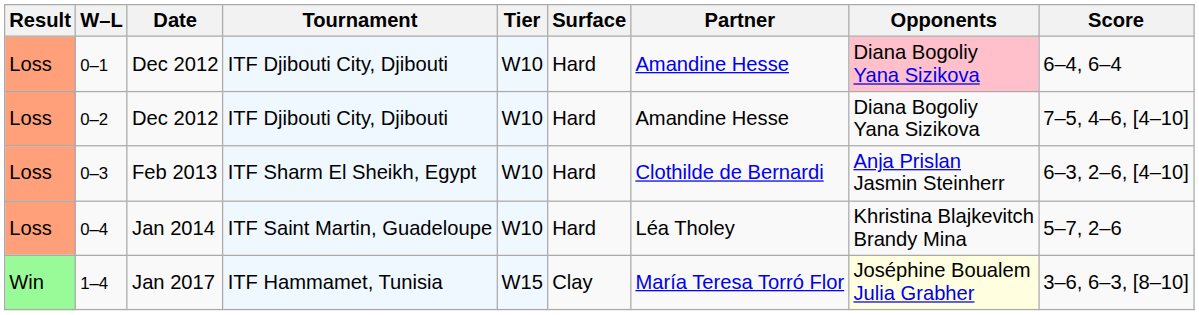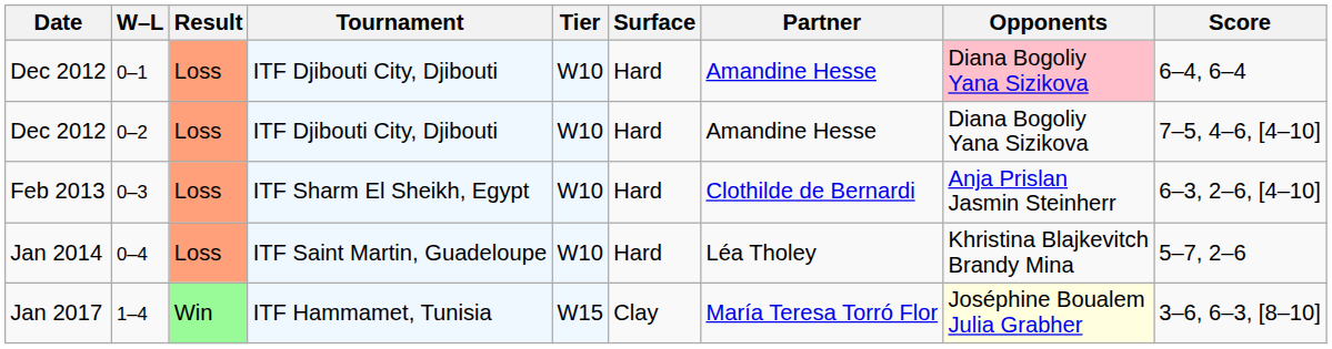 <table class="sortable wikitable">
 <tr>
+<th>Date</th>
+<th class="unsortable">W–L</th>
 <th>Result</th>
-<th class="unsortable">W–L</th>
-<th>Date</th>
 <th>Tournament</th>
 <th>Tier</th>
 <th>Surface</th>
 <th>Partner</th>
 <th>Opponents</th>
 <th class="unsortable">Score</th>
 </tr>
 <tr>
+<td>Dec 2012</td>
+<td><small>0–1</small></td>
 <td style="background:#ffa07a;">Loss</td>
-<td><small>0–1</small></td>
-<td>Dec 2012</td>
 <td style="background:#f0f8ff;">ITF Djibouti City, Djibouti</td>
 <td style="background:#f0f8ff;">W10</td>
 <td>Hard</td>
 <td> <a href='#'>Amandine Hesse</a></td>
 <td style="background: pink;"> Diana Bogoliy <br>  <a href='#'>Yana Sizikova</a></td>
 <td>6–4, 6–4</td>
 </tr>
 <tr>
+<td>Dec 2012</td>
+<td><small>0–2</small></td>
 <td style="background:#ffa07a;">Loss</td>
-<td><small>0–2</small></td>
-<td>Dec 2012</td>
 <td style="background:#f0f8ff;">ITF Djibouti City, Djibouti</td>
 <td style="background:#f0f8ff;">W10</td>
 <td>Hard</td>
 <td> Amandine Hesse</td>
 <td> Diana Bogoliy <br>  Yana Sizikova</td>
 <td>7–5, 4–6, [4–10]</td>
 </tr>
 <tr>
+<td>Feb 2013</td>
+<td><small>0–3</small></td>
 <td style="background:#ffa07a;">Loss</td>
-<td><small>0–3</small></td>
-<td>Feb 2013</td>
 <td style="background:#f0f8ff;">ITF Sharm El Sheikh, Egypt</td>
 <td style="background:#f0f8ff;">W10</td>
 <td>Hard</td>
 <td> <a href='#'>Clothilde de Bernardi</a></td>
 <td> <a href='#'>Anja Prislan</a> <br>  Jasmin Steinherr</td>
 <td>6–3, 2–6, [4–10]</td>
 </tr>
 <tr>
+<td>Jan 2014</td>
+<td><small>0–4</small></td>
 <td style="background:#ffa07a;">Loss</td>
-<td><small>0–4</small></td>
-<td>Jan 2014</td>
 <td style="background:#f0f8ff;">ITF Saint Martin, Guadeloupe</td>
 <td style="background:#f0f8ff;">W10</td>
 <td>Hard</td>
 <td> Léa Tholey</td>
 <td> Khristina Blajkevitch <br>  Brandy Mina</td>
 <td>5–7, 2–6</td>
 </tr>
 <tr>
+<td>Jan 2017</td>
+<td><small>1–4</small></td>
 <td style="background:#98fb98;">Win</td>
-<td><small>1–4</small></td>
-<td>Jan 2017</td>
 <td style="background:#f0f8ff;">ITF Hammamet, Tunisia</td>
 <td style="background:#f0f8ff;">W15</td>
 <td>Clay</td>
 <td> <a href='#'>María Teresa Torró Flor</a></td>
 <td style="background: lightyellow;"> Joséphine Boualem <br>  <a href='#'>Julia Grabher</a></td>
 <td>3–6, 6–3, [8–10]</td>
 </tr>
 </table>
